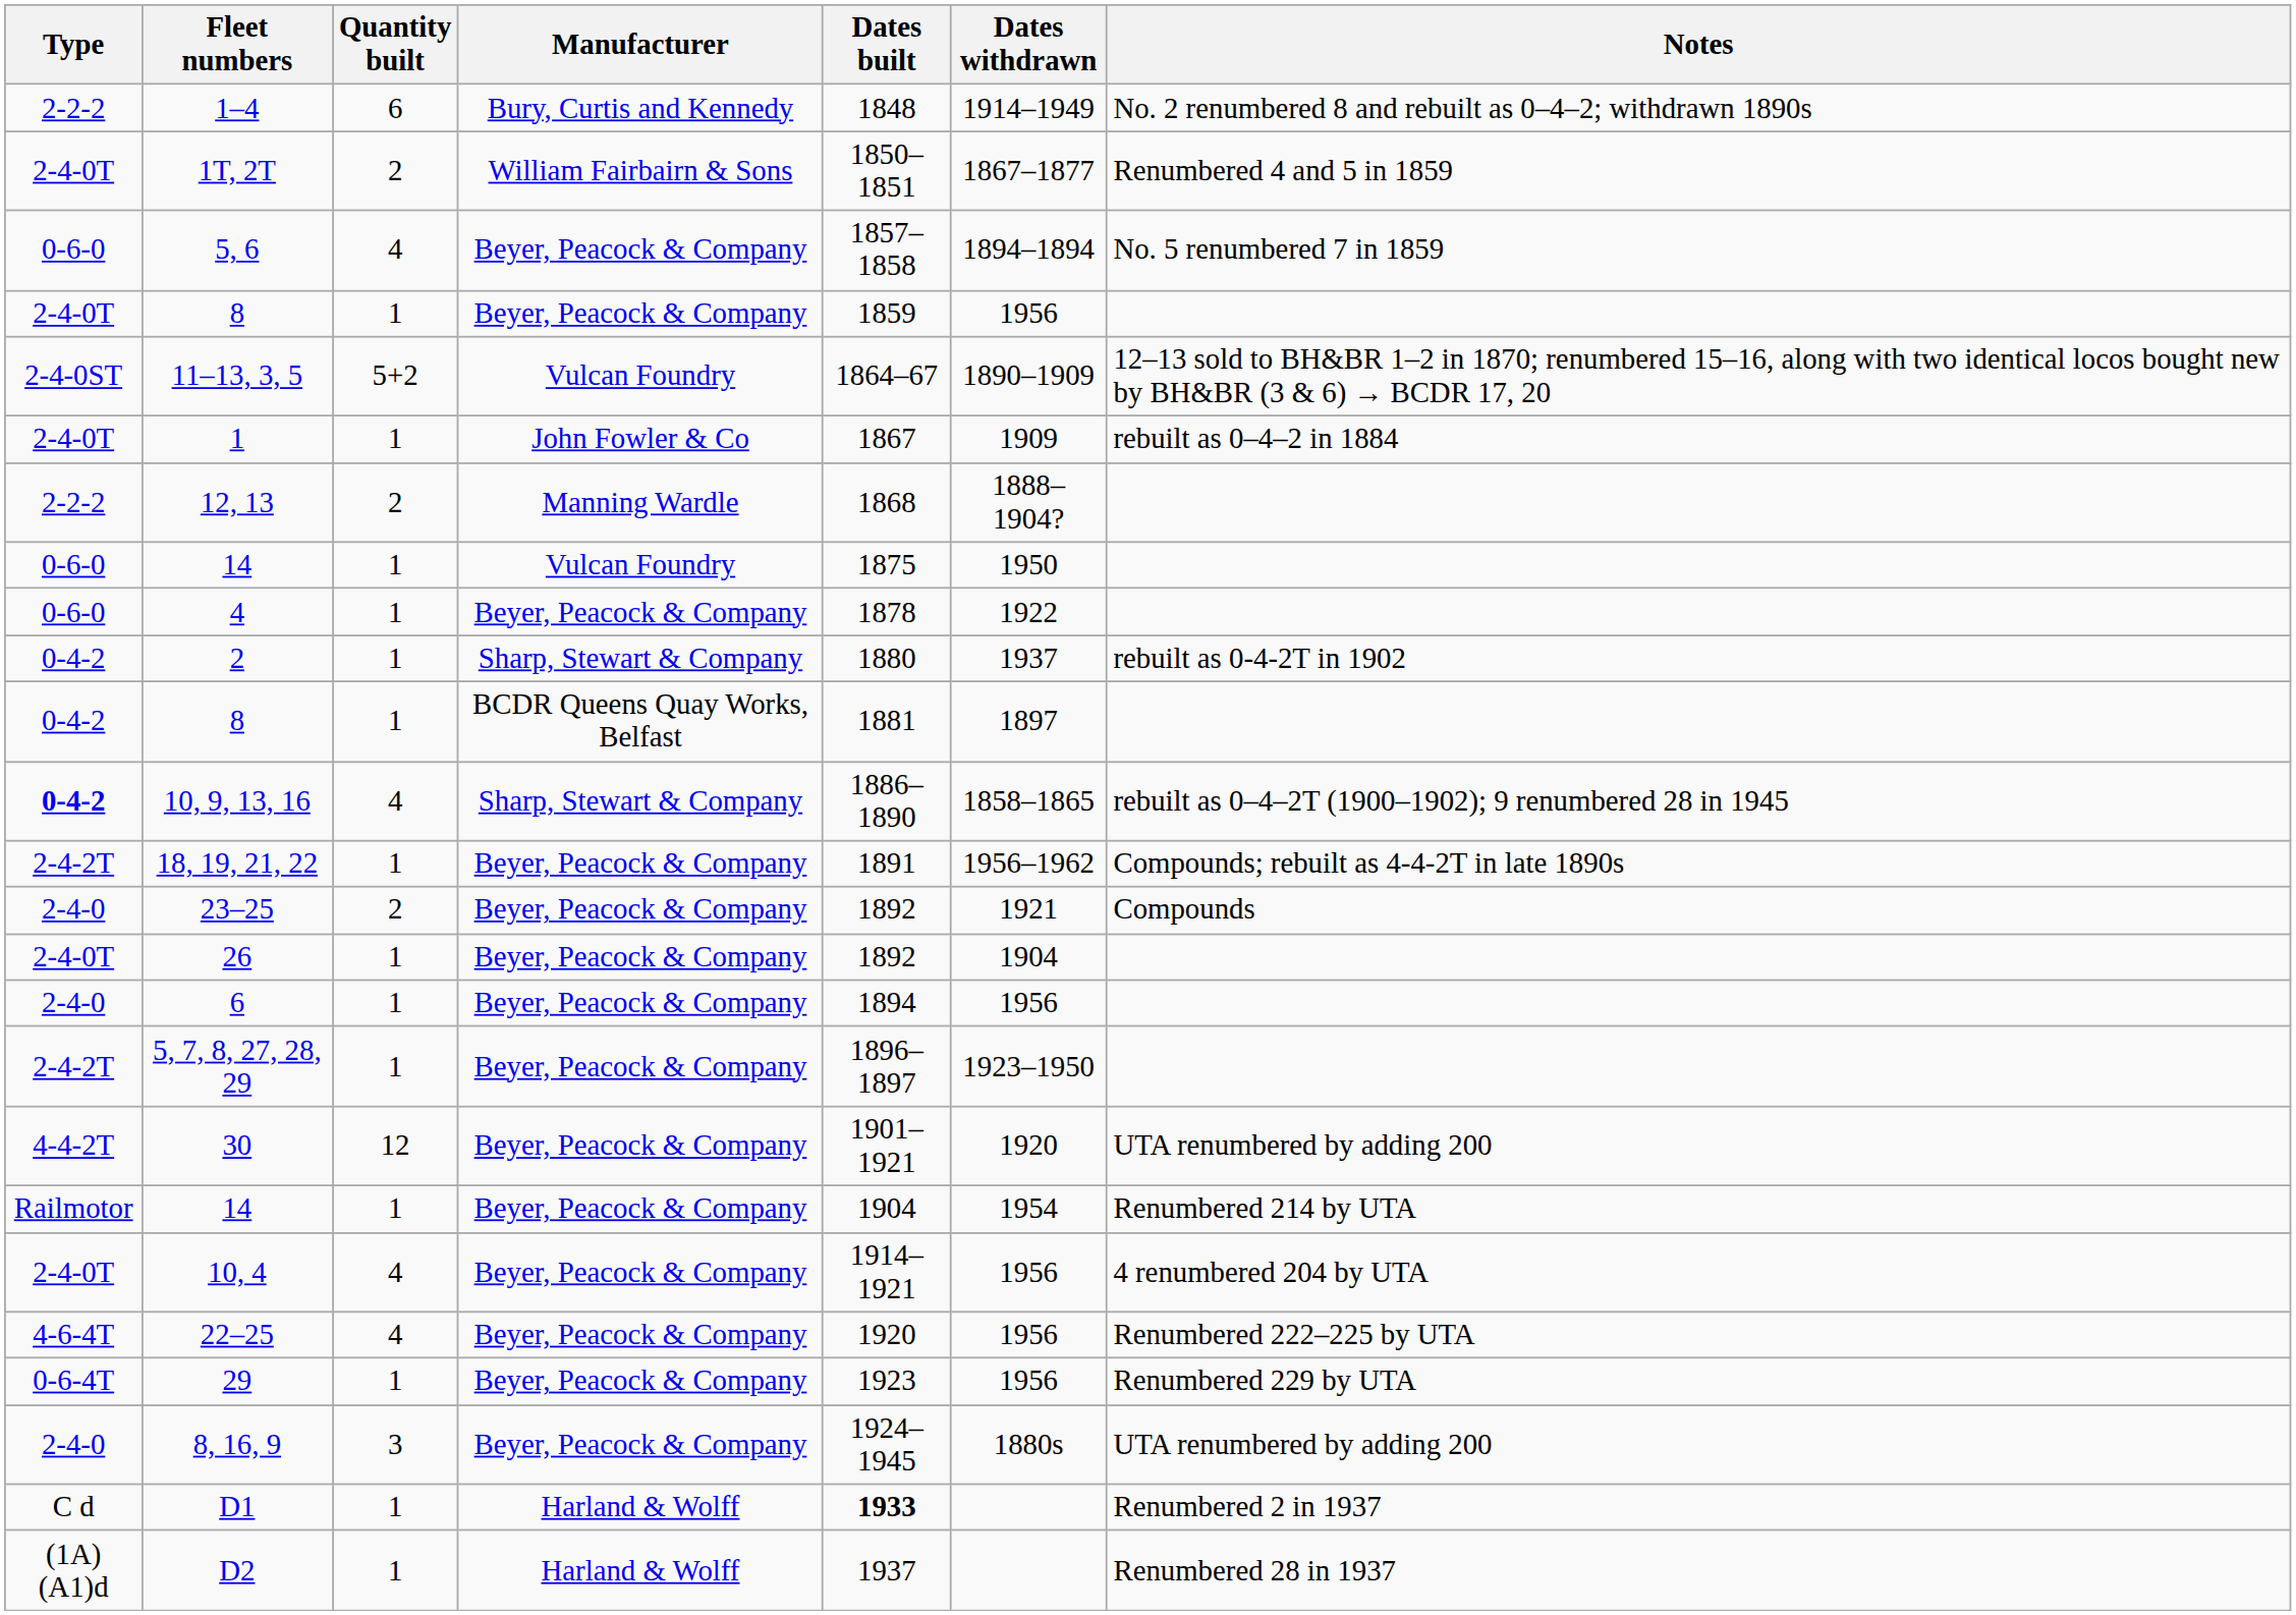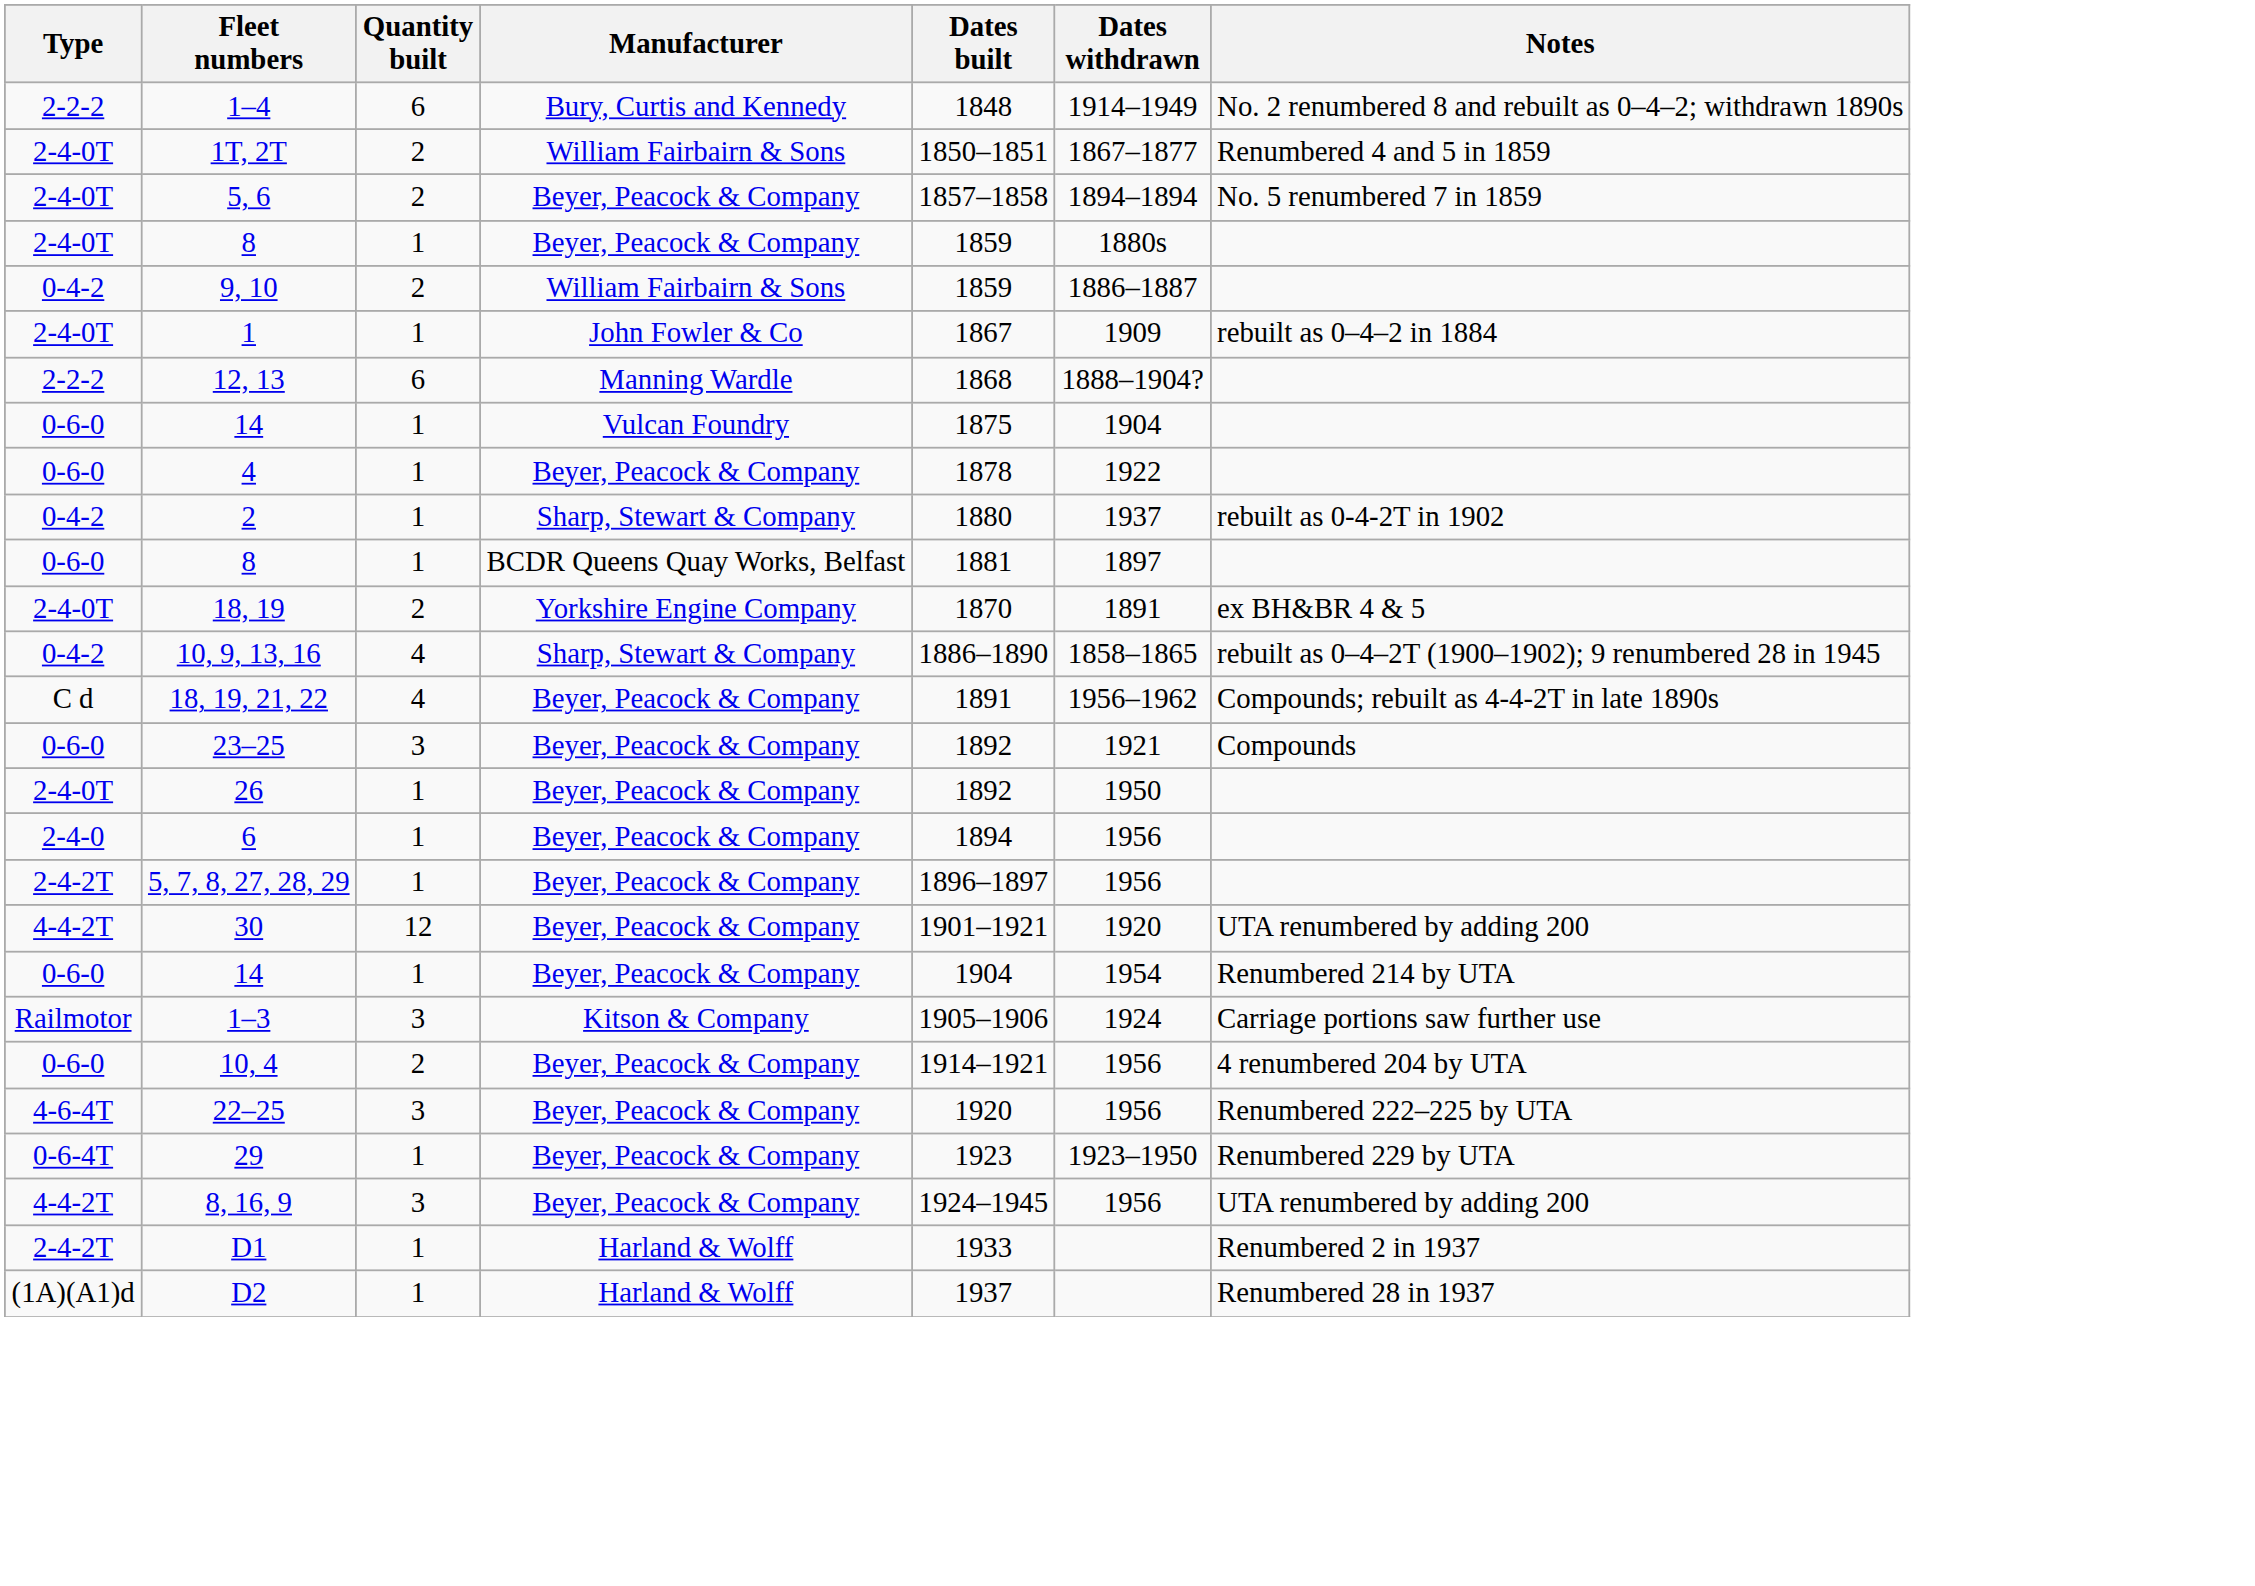 <table class=wikitable style=text-align:center>
 <tr>
 <th>Type</th>
 <th>Fleet<br>numbers</th>
 <th>Quantity<br>built</th>
 <th>Manufacturer</th>
 <th>Dates<br>built</th>
 <th>Dates<br>withdrawn</th>
 <th>Notes </th>
 </tr>
 <tr>
 <td><a href='#'>2-2-2</a></td>
 <td><a href='#'>1–4</a></td>
 <td>6</td>
 <td><a href='#'>Bury, Curtis and Kennedy</a></td>
 <td>1848</td>
 <td>1914–1949</td>
 <td align=left>No. 2 renumbered 8 and rebuilt as 0–4–2; withdrawn 1890s</td>
 </tr>
 <tr>
 <td><a href='#'>2-4-0T</a></td>
 <td><a href='#'>1T, 2T</a></td>
 <td>2</td>
 <td><a href='#'>William Fairbairn & Sons</a></td>
 <td>1850–1851</td>
 <td>1867–1877</td>
 <td align=left>Renumbered 4 and 5 in 1859</td>
 </tr>
 <tr>
-<td><a href='#'>0-6-0</a></td>
+<td><a href='#'>2-4-0T</a></td>
 <td><a href='#'>5, 6</a></td>
-<td>4</td>
+<td>2</td>
 <td><a href='#'>Beyer, Peacock & Company</a></td>
 <td>1857–1858</td>
 <td>1894–1894</td>
 <td align=left>No. 5 renumbered 7 in 1859</td>
 </tr>
 <tr>
 <td><a href='#'>2-4-0T</a></td>
 <td><a href='#'>8</a></td>
 <td>1</td>
 <td><a href='#'>Beyer, Peacock & Company</a></td>
 <td>1859</td>
-<td>1956</td>
+<td>1880s</td>
 <td align=left></td>
 </tr>
 <tr>
-<td><a href='#'>2-4-0ST</a></td>
-<td><a href='#'>11–13, 3, 5</a></td>
-<td>5+2</td>
-<td><a href='#'>Vulcan Foundry</a></td>
-<td>1864–67</td>
-<td>1890–1909</td>
-<td align=left>12–13 sold to BH&BR 1–2 in 1870; renumbered 15–16, along with two identical locos bought new by BH&BR (3 & 6) → BCDR 17, 20</td>
+<td><a href='#'>0-4-2</a></td>
+<td><a href='#'>9, 10</a></td>
+<td>2</td>
+<td><a href='#'>William Fairbairn & Sons</a></td>
+<td>1859</td>
+<td>1886–1887</td>
+<td align=left></td>
 </tr>
 <tr>
 <td><a href='#'>2-4-0T</a></td>
 <td><a href='#'>1</a></td>
 <td>1</td>
 <td><a href='#'>John Fowler & Co</a></td>
 <td>1867</td>
 <td>1909</td>
 <td align=left>rebuilt as 0–4–2 in 1884</td>
 </tr>
 <tr>
 <td><a href='#'>2-2-2</a></td>
 <td><a href='#'>12, 13</a></td>
-<td>2</td>
+<td>6</td>
 <td><a href='#'>Manning Wardle</a></td>
 <td>1868</td>
 <td>1888–1904?</td>
 <td align=left></td>
 </tr>
 <tr>
 <td><a href='#'>0-6-0</a></td>
 <td><a href='#'>14</a></td>
 <td>1</td>
 <td><a href='#'>Vulcan Foundry</a></td>
 <td>1875</td>
-<td>1950</td>
+<td>1904</td>
 <td align=left></td>
 </tr>
 <tr>
 <td><a href='#'>0-6-0</a></td>
 <td><a href='#'>4</a></td>
 <td>1</td>
 <td><a href='#'>Beyer, Peacock & Company</a></td>
 <td>1878</td>
 <td>1922</td>
 <td align=left></td>
 </tr>
 <tr>
 <td><a href='#'>0-4-2</a></td>
 <td><a href='#'>2</a></td>
 <td>1</td>
 <td><a href='#'>Sharp, Stewart & Company</a></td>
 <td>1880</td>
 <td>1937</td>
 <td align=left>rebuilt as 0-4-2T in 1902</td>
 </tr>
 <tr>
-<td><a href='#'>0-4-2</a></td>
+<td><a href='#'>0-6-0</a></td>
 <td><a href='#'>8</a></td>
 <td>1</td>
 <td>BCDR Queens Quay Works, Belfast</td>
 <td>1881</td>
 <td>1897</td>
 <td align=left></td>
 </tr>
 <tr>
-<td><strong><a href='#'>0-4-2</a></strong></td>
+<td><a href='#'>2-4-0T</a></td>
+<td><a href='#'>18, 19</a></td>
+<td>2</td>
+<td><a href='#'>Yorkshire Engine Company</a></td>
+<td>1870</td>
+<td>1891</td>
+<td align=left>ex BH&BR 4 & 5</td>
+</tr>
+<tr>
+<td><a href='#'>0-4-2</a></td>
 <td><a href='#'>10, 9, 13, 16</a></td>
 <td>4</td>
 <td><a href='#'>Sharp, Stewart & Company</a></td>
 <td>1886–1890</td>
 <td>1858–1865</td>
 <td align=left>rebuilt as 0–4–2T (1900–1902); 9 renumbered 28 in 1945</td>
 </tr>
 <tr>
-<td><a href='#'>2-4-2T</a></td>
+<td>C d</td>
 <td><a href='#'>18, 19, 21, 22</a></td>
-<td>1</td>
+<td>4</td>
 <td><a href='#'>Beyer, Peacock & Company</a></td>
 <td>1891</td>
 <td>1956–1962</td>
 <td align=left>Compounds; rebuilt as 4-4-2T in late 1890s</td>
 </tr>
 <tr>
-<td><a href='#'>2-4-0</a></td>
+<td><a href='#'>0-6-0</a></td>
 <td><a href='#'>23–25</a></td>
-<td>2</td>
+<td>3</td>
 <td><a href='#'>Beyer, Peacock & Company</a></td>
 <td>1892</td>
 <td>1921</td>
 <td align=left>Compounds</td>
 </tr>
 <tr>
 <td><a href='#'>2-4-0T</a></td>
 <td><a href='#'>26</a></td>
 <td>1</td>
 <td><a href='#'>Beyer, Peacock & Company</a></td>
 <td>1892</td>
-<td>1904</td>
+<td>1950</td>
 <td align=left></td>
 </tr>
 <tr>
 <td><a href='#'>2-4-0</a></td>
 <td><a href='#'>6</a></td>
 <td>1</td>
 <td><a href='#'>Beyer, Peacock & Company</a></td>
 <td>1894</td>
 <td>1956</td>
 <td align=left></td>
 </tr>
 <tr>
 <td><a href='#'>2-4-2T</a></td>
 <td><a href='#'>5, 7, 8, 27, 28, 29</a></td>
 <td>1</td>
 <td><a href='#'>Beyer, Peacock & Company</a></td>
 <td>1896–1897</td>
-<td>1923–1950</td>
+<td>1956</td>
 <td align=left></td>
 </tr>
 <tr>
 <td><a href='#'>4-4-2T</a></td>
 <td><a href='#'>30</a></td>
 <td>12</td>
 <td><a href='#'>Beyer, Peacock & Company</a></td>
 <td>1901–1921</td>
 <td>1920</td>
 <td align=left>UTA renumbered by adding 200</td>
 </tr>
 <tr>
-<td><a href='#'>Railmotor</a></td>
+<td><a href='#'>0-6-0</a></td>
 <td><a href='#'>14</a></td>
 <td>1</td>
 <td><a href='#'>Beyer, Peacock & Company</a></td>
 <td>1904</td>
 <td>1954</td>
 <td align=left>Renumbered 214 by UTA</td>
 </tr>
 <tr>
-<td><a href='#'>2-4-0T</a></td>
+<td><a href='#'>Railmotor</a></td>
+<td><a href='#'>1–3</a></td>
+<td>3</td>
+<td><a href='#'>Kitson & Company</a></td>
+<td>1905–1906</td>
+<td>1924</td>
+<td align=left>Carriage portions saw further use</td>
+</tr>
+<tr>
+<td><a href='#'>0-6-0</a></td>
 <td><a href='#'>10, 4</a></td>
-<td>4</td>
+<td>2</td>
 <td><a href='#'>Beyer, Peacock & Company</a></td>
 <td>1914–1921</td>
 <td>1956</td>
 <td align=left>4 renumbered 204 by UTA</td>
 </tr>
 <tr>
 <td><a href='#'>4-6-4T</a></td>
 <td><a href='#'>22–25</a></td>
-<td>4</td>
+<td>3</td>
 <td><a href='#'>Beyer, Peacock & Company</a></td>
 <td>1920</td>
 <td>1956</td>
 <td align=left>Renumbered 222–225 by UTA</td>
 </tr>
 <tr>
 <td><a href='#'>0-6-4T</a></td>
 <td><a href='#'>29</a></td>
 <td>1</td>
 <td><a href='#'>Beyer, Peacock & Company</a></td>
 <td>1923</td>
-<td>1956</td>
+<td>1923–1950</td>
 <td align=left>Renumbered 229 by UTA</td>
 </tr>
 <tr>
-<td><a href='#'>2-4-0</a></td>
+<td><a href='#'>4-4-2T</a></td>
 <td><a href='#'>8, 16, 9</a></td>
 <td>3</td>
 <td><a href='#'>Beyer, Peacock & Company</a></td>
 <td>1924–1945</td>
-<td>1880s</td>
+<td>1956</td>
 <td align=left>UTA renumbered by adding 200</td>
 </tr>
 <tr>
-<td>C d</td>
+<td><a href='#'>2-4-2T</a></td>
 <td><a href='#'>D1</a></td>
 <td>1</td>
 <td><a href='#'>Harland & Wolff</a></td>
-<td><strong>1933</strong></td>
+<td>1933</td>
 <td></td>
 <td align=left>Renumbered 2 in 1937</td>
 </tr>
 <tr>
 <td>(1A)(A1)d</td>
 <td><a href='#'>D2</a></td>
 <td>1</td>
 <td><a href='#'>Harland & Wolff</a></td>
 <td>1937</td>
 <td></td>
 <td align=left>Renumbered 28 in 1937</td>
 </tr>
 </table>
